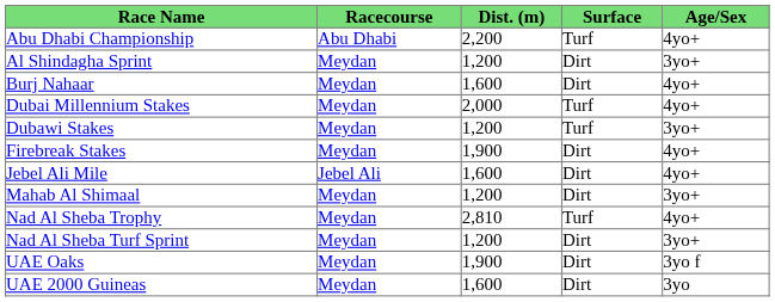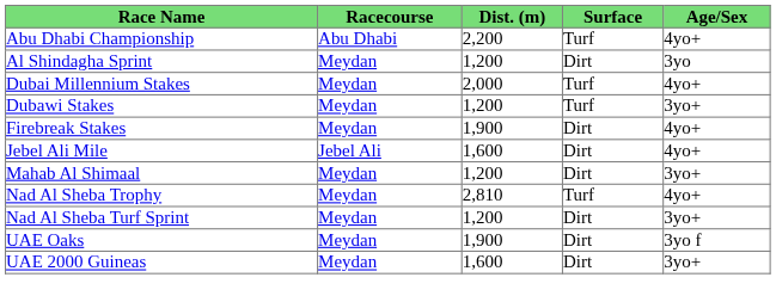 <table class = "sortable" | border="1" cellpadding="0" style="border-collapse: collapse; font-size:90%">
 <tr bgcolor="#77dd77" align="center">
 <th>Race Name</th>
 <th>Racecourse</th>
 <th>Dist. (m)</th>
 <th>Surface</th>
 <th>Age/Sex</th>
 </tr>
 <tr>
 <td width=250px><a href='#'>Abu Dhabi Championship</a></td>
 <td width=115px><a href='#'>Abu Dhabi</a></td>
 <td width=80px>2,200</td>
 <td width=80px>Turf</td>
 <td width=85px>4yo+</td>
 </tr>
 <tr>
 <td><a href='#'>Al Shindagha Sprint</a></td>
 <td><a href='#'>Meydan</a></td>
 <td>1,200</td>
 <td>Dirt</td>
-<td>3yo+</td>
-</tr>
-<tr>
-<td><a href='#'>Burj Nahaar</a></td>
-<td><a href='#'>Meydan</a></td>
-<td>1,600</td>
-<td>Dirt</td>
-<td>4yo+</td>
+<td>3yo</td>
 </tr>
 <tr>
 <td><a href='#'>Dubai Millennium Stakes</a></td>
 <td><a href='#'>Meydan</a></td>
 <td>2,000</td>
 <td>Turf</td>
 <td>4yo+</td>
 </tr>
 <tr>
 <td><a href='#'>Dubawi Stakes</a></td>
 <td><a href='#'>Meydan</a></td>
 <td>1,200</td>
 <td width=80px>Turf</td>
 <td>3yo+</td>
 </tr>
 <tr>
 <td><a href='#'>Firebreak Stakes</a></td>
 <td><a href='#'>Meydan</a></td>
 <td>1,900</td>
 <td>Dirt</td>
 <td>4yo+</td>
 </tr>
 <tr>
 <td><a href='#'>Jebel Ali Mile</a></td>
 <td><a href='#'>Jebel Ali</a></td>
 <td>1,600</td>
 <td>Dirt</td>
 <td>4yo+</td>
 </tr>
 <tr>
 <td><a href='#'>Mahab Al Shimaal</a></td>
 <td><a href='#'>Meydan</a></td>
 <td>1,200</td>
 <td>Dirt</td>
 <td>3yo+</td>
 </tr>
 <tr>
 <td><a href='#'>Nad Al Sheba Trophy</a></td>
 <td><a href='#'>Meydan</a></td>
 <td>2,810</td>
 <td>Turf</td>
 <td>4yo+</td>
 </tr>
 <tr>
 <td><a href='#'>Nad Al Sheba Turf Sprint</a></td>
 <td><a href='#'>Meydan</a></td>
 <td>1,200</td>
 <td>Dirt</td>
 <td>3yo+</td>
 </tr>
 <tr>
 <td><a href='#'>UAE Oaks</a></td>
 <td><a href='#'>Meydan</a></td>
 <td>1,900</td>
 <td>Dirt</td>
 <td>3yo f</td>
 </tr>
 <tr>
 <td><a href='#'>UAE 2000 Guineas</a></td>
 <td><a href='#'>Meydan</a></td>
 <td>1,600</td>
 <td>Dirt</td>
-<td>3yo</td>
+<td>3yo+</td>
 </tr>
 </table>
